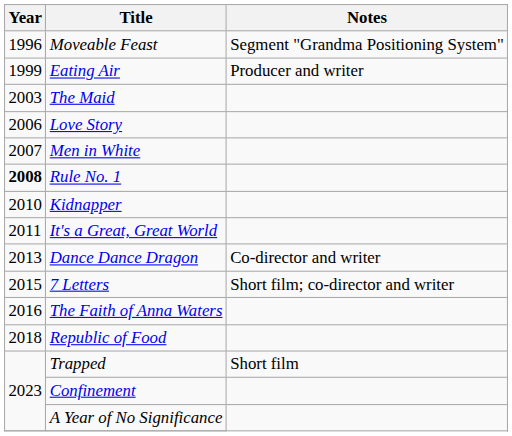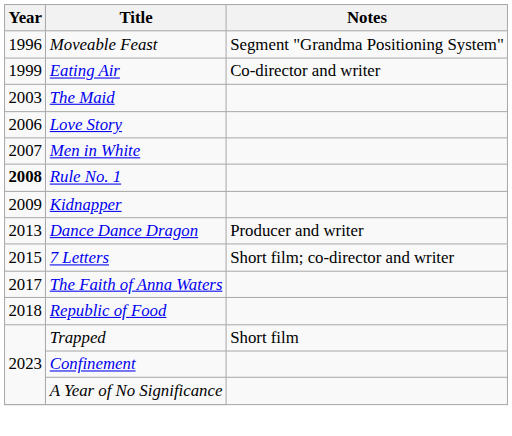 <table class="wikitable sortable">
 <tr>
 <th>Year</th>
 <th>Title</th>
 <th class="unsortable">Notes</th>
 </tr>
 <tr>
 <td>1996</td>
 <td><em>Moveable Feast</em></td>
 <td>Segment "Grandma Positioning System"</td>
 </tr>
 <tr>
 <td>1999</td>
 <td><em><a href='#'>Eating Air</a></em></td>
-<td>Producer and writer</td>
+<td>Co-director and writer</td>
 </tr>
 <tr>
 <td>2003</td>
 <td><em><a href='#'>The Maid</a></em></td>
 <td></td>
 </tr>
 <tr>
 <td>2006</td>
 <td><em><a href='#'>Love Story</a></em></td>
 <td></td>
 </tr>
 <tr>
 <td>2007</td>
 <td><em><a href='#'>Men in White</a></em></td>
 <td></td>
 </tr>
 <tr>
 <td><strong>2008</strong></td>
 <td><em><a href='#'>Rule No. 1</a></em></td>
 <td></td>
 </tr>
 <tr>
-<td>2010</td>
+<td>2009</td>
 <td><em><a href='#'>Kidnapper</a></em></td>
-<td></td>
-</tr>
-<tr>
-<td>2011</td>
-<td><em><a href='#'>It's a Great, Great World</a></em></td>
 <td></td>
 </tr>
 <tr>
 <td>2013</td>
 <td><em><a href='#'>Dance Dance Dragon</a></em></td>
-<td>Co-director and writer</td>
+<td>Producer and writer</td>
 </tr>
 <tr>
 <td>2015</td>
 <td><em><a href='#'>7 Letters</a></em></td>
 <td>Short film; co-director and writer</td>
 </tr>
 <tr>
-<td>2016</td>
+<td>2017</td>
 <td><em><a href='#'>The Faith of Anna Waters</a></em></td>
 <td></td>
 </tr>
 <tr>
 <td>2018</td>
 <td><em><a href='#'>Republic of Food</a></em></td>
 <td></td>
 </tr>
 <tr>
 <td rowspan=3>2023</td>
 <td><em>Trapped</em></td>
 <td>Short film</td>
 </tr>
 <tr>
 <td><em><a href='#'>Confinement</a></em></td>
 <td></td>
 </tr>
 <tr>
 <td><em>A Year of No Significance</em></td>
 </tr>
 <tr>
 </tr>
 </table>
